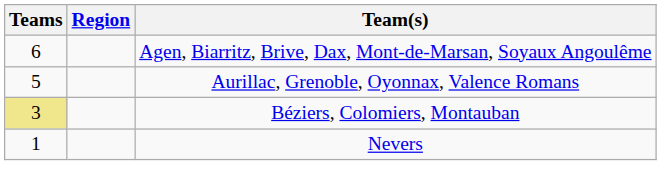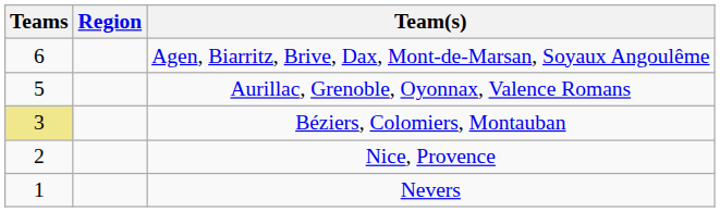 <table class="wikitable" style="text-align:center">
 <tr>
 <th>Teams</th>
 <th><a href='#'>Region</a></th>
 <th>Team(s)</th>
 </tr>
 <tr>
 <td rowspan="1">6</td>
 <td align="left"></td>
 <td><a href='#'>Agen</a>, <a href='#'>Biarritz</a>, <a href='#'>Brive</a>, <a href='#'>Dax</a>, <a href='#'>Mont-de-Marsan</a>, <a href='#'>Soyaux Angoulême</a></td>
 </tr>
 <tr>
 <td rowspan="1">5</td>
 <td align="left"></td>
 <td><a href='#'>Aurillac</a>, <a href='#'>Grenoble</a>, <a href='#'>Oyonnax</a>, <a href='#'>Valence Romans</a></td>
 </tr>
 <tr>
 <td rowspan="1" style="background: khaki;">3</td>
 <td align="left"></td>
 <td><a href='#'>Béziers</a>, <a href='#'>Colomiers</a>, <a href='#'>Montauban</a></td>
 </tr>
 <tr>
+<td rowspan="1">2</td>
+<td align="left"></td>
+<td><a href='#'>Nice</a>, <a href='#'>Provence</a></td>
+</tr>
+<tr>
 <td rowspan="1">1</td>
 <td align="left"></td>
 <td><a href='#'>Nevers</a></td>
 </tr>
 </table>
